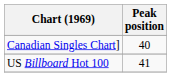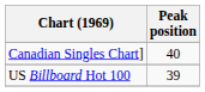 <table class="wikitable sortable">
 <tr>
 <th>Chart (1969)</th>
 <th>Peak<br>position</th>
 </tr>
 <tr>
 </tr>
 <tr>
 <td><a href='#'>Canadian Singles Chart</a>]</td>
 <td align="center">40</td>
 </tr>
 <tr>
 </tr>
 <tr>
 </tr>
 <tr>
 </tr>
 <tr>
 <td>US <a href='#'><em>Billboard</em> Hot 100</a></td>
-<td align="center">41</td>
+<td align="center">39</td>
 </tr>
 <tr>
 </tr>
 </table>
